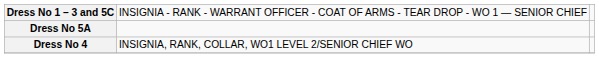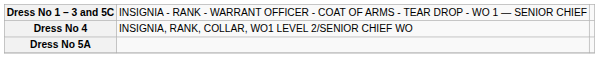 <table class=wikitable style="text-align: left;">
 <tr>
 <th>Dress No 1 – 3 and 5C</th>
 <td>INSIGNIA - RANK - WARRANT OFFICER - COAT OF ARMS - TEAR DROP - WO 1 — SENIOR CHIEF</td>
+<td></td>
+</tr>
+<tr>
+<th>Dress No 4</th>
+<td>INSIGNIA, RANK, COLLAR, WO1 LEVEL 2/SENIOR CHIEF WO</td>
 <td></td>
 </tr>
 <tr>
 <th>Dress No 5A</th>
 <td></td>
 <td></td>
 </tr>
 <tr>
-<th>Dress No 4</th>
-<td>INSIGNIA, RANK, COLLAR, WO1 LEVEL 2/SENIOR CHIEF WO</td>
-<td></td>
-</tr>
-<tr>
 </tr>
 </table>
